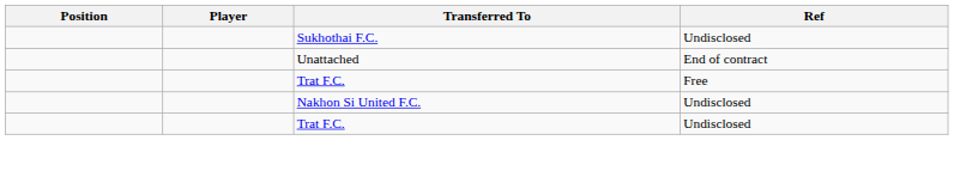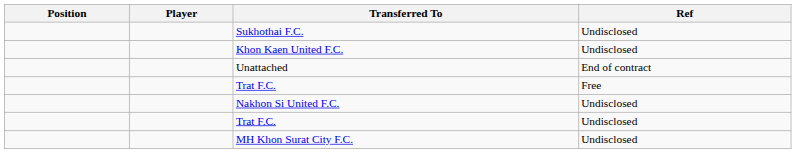 <table class="wikitable sortable" style="width:70%; text-align:center; font-size:100%; text-align:left;">
 <tr>
 <th>Position</th>
 <th>Player</th>
 <th>Transferred To</th>
 <th>Ref</th>
 </tr>
 <tr>
 <td></td>
 <td></td>
 <td> <a href='#'>Sukhothai F.C.</a></td>
+<td>Undisclosed  </td>
+</tr>
+<tr>
+<td></td>
+<td></td>
+<td> <a href='#'>Khon Kaen United F.C.</a></td>
 <td>Undisclosed  </td>
 </tr>
 <tr>
 <td></td>
 <td></td>
 <td>Unattached</td>
 <td>End of contract</td>
 </tr>
 <tr>
 <td></td>
 <td></td>
 <td> <a href='#'>Trat F.C.</a></td>
 <td>Free  </td>
 </tr>
 <tr>
 <td></td>
 <td></td>
 <td> <a href='#'>Nakhon Si United F.C.</a></td>
 <td>Undisclosed  </td>
 </tr>
 <tr>
 <td></td>
 <td></td>
 <td> <a href='#'>Trat F.C.</a></td>
 <td>Undisclosed</td>
 </tr>
+<tr>
+<td></td>
+<td></td>
+<td> <a href='#'>MH Khon Surat City F.C.</a></td>
+<td>Undisclosed </td>
+</tr>
 </table>
